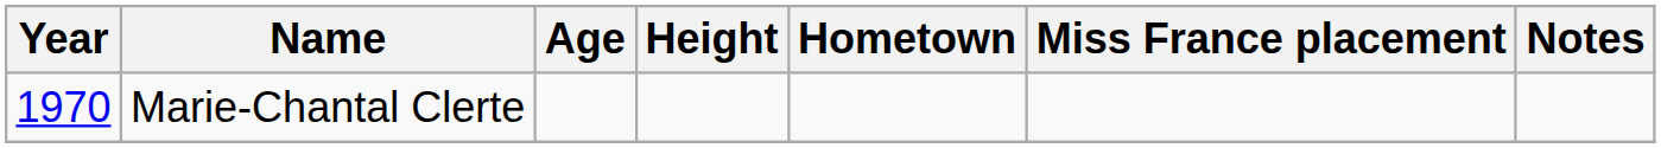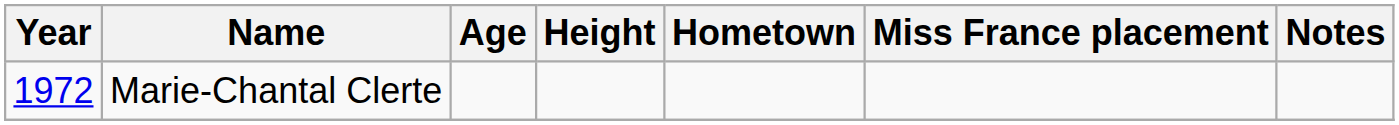 <table class="wikitable sortable">
 <tr>
 <th>Year</th>
 <th>Name</th>
 <th>Age</th>
 <th>Height</th>
 <th>Hometown</th>
 <th>Miss France placement</th>
 <th>Notes</th>
 </tr>
 <tr>
-<td><a href='#'>1970</a></td>
+<td><a href='#'>1972</a></td>
 <td>Marie-Chantal Clerte</td>
 <td></td>
 <td></td>
 <td></td>
 <td></td>
 <td></td>
 </tr>
 <tr>
 </tr>
 </table>
